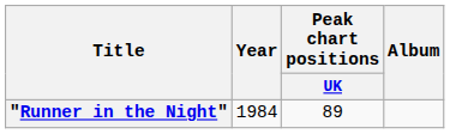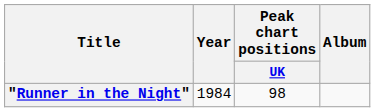 <table class="wikitable plainrowheaders">
 <tr>
 <th scope="col" rowspan="2">Title</th>
 <th scope="col" rowspan="2">Year</th>
 <th scope="col">Peak chart positions</th>
 <th scope="col" rowspan="2">Album</th>
 </tr>
 <tr>
 <th scope="col" style="width:3em;font-size:90%"><a href='#'>UK</a><br></th>
 </tr>
 <tr>
 <th scope="row">"<a href='#'>Runner in the Night</a>"</th>
 <td>1984</td>
-<td style="text-align:center;">89</td>
+<td style="text-align:center;">98</td>
 <td></td>
 </tr>
 </table>
